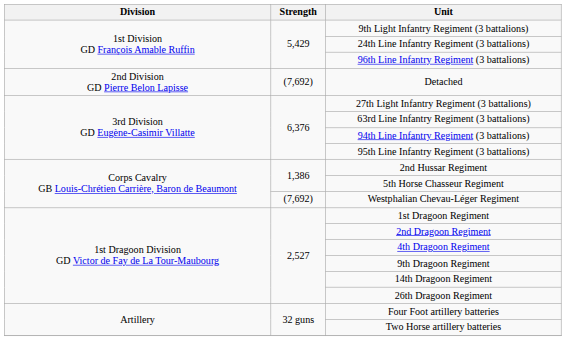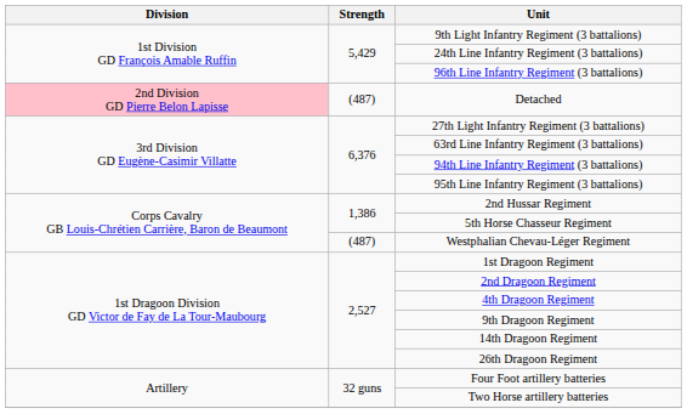 <table class="wikitable" style="text-align:center; width:70%;">
 <tr>
 <th>Division</th>
 <th>Strength</th>
 <th>Unit</th>
 </tr>
 <tr>
 <td rowspan=3>1st Division<br>GD <a href='#'>François Amable Ruffin</a></td>
 <td rowspan=3>5,429</td>
 <td>9th Light Infantry Regiment (3 battalions)</td>
 </tr>
 <tr>
 <td>24th Line Infantry Regiment (3 battalions)</td>
 </tr>
 <tr>
 <td><a href='#'>96th Line Infantry Regiment</a> (3 battalions)</td>
 </tr>
 <tr>
-<td rowspan=1>2nd Division<br>GD <a href='#'>Pierre Belon Lapisse</a></td>
-<td rowspan=1>(7,692)</td>
+<td rowspan=1 style="background: pink;">2nd Division<br>GD <a href='#'>Pierre Belon Lapisse</a></td>
+<td rowspan=1>(487)</td>
 <td>Detached</td>
 </tr>
 <tr>
 <td rowspan=4>3rd Division<br>GD <a href='#'>Eugène-Casimir Villatte</a></td>
 <td rowspan=4>6,376</td>
 <td>27th Light Infantry Regiment (3 battalions)</td>
 </tr>
 <tr>
 <td>63rd Line Infantry Regiment (3 battalions)</td>
 </tr>
 <tr>
 <td><a href='#'>94th Line Infantry Regiment</a> (3 battalions)</td>
 </tr>
 <tr>
 <td>95th Line Infantry Regiment (3 battalions)</td>
 </tr>
 <tr>
 <td rowspan=3>Corps Cavalry<br>GB <a href='#'>Louis-Chrétien Carrière, Baron de Beaumont</a></td>
 <td rowspan=2>1,386</td>
 <td>2nd Hussar Regiment</td>
 </tr>
 <tr>
 <td>5th Horse Chasseur Regiment</td>
 </tr>
 <tr>
-<td rowspan=1>(7,692)</td>
+<td rowspan=1>(487)</td>
 <td>Westphalian Chevau-Léger Regiment</td>
 </tr>
 <tr>
 <td rowspan=6>1st Dragoon Division<br>GD <a href='#'>Victor de Fay de La Tour-Maubourg</a></td>
 <td rowspan=6>2,527</td>
 <td>1st Dragoon Regiment</td>
 </tr>
 <tr>
 <td><a href='#'>2nd Dragoon Regiment</a></td>
 </tr>
 <tr>
 <td><a href='#'>4th Dragoon Regiment</a></td>
 </tr>
 <tr>
 <td>9th Dragoon Regiment</td>
 </tr>
 <tr>
 <td>14th Dragoon Regiment</td>
 </tr>
 <tr>
 <td>26th Dragoon Regiment</td>
 </tr>
 <tr>
 <td rowspan=2>Artillery</td>
 <td rowspan=2>32 guns<br></td>
 <td>Four Foot artillery batteries</td>
 </tr>
 <tr>
 <td>Two Horse artillery batteries</td>
 </tr>
 <tr>
 </tr>
 </table>
